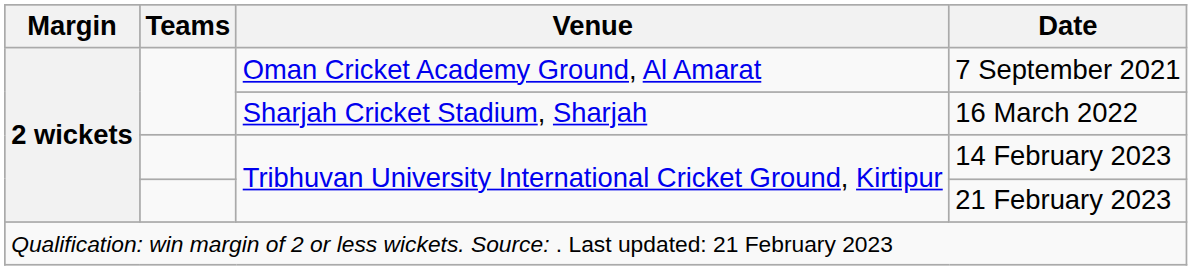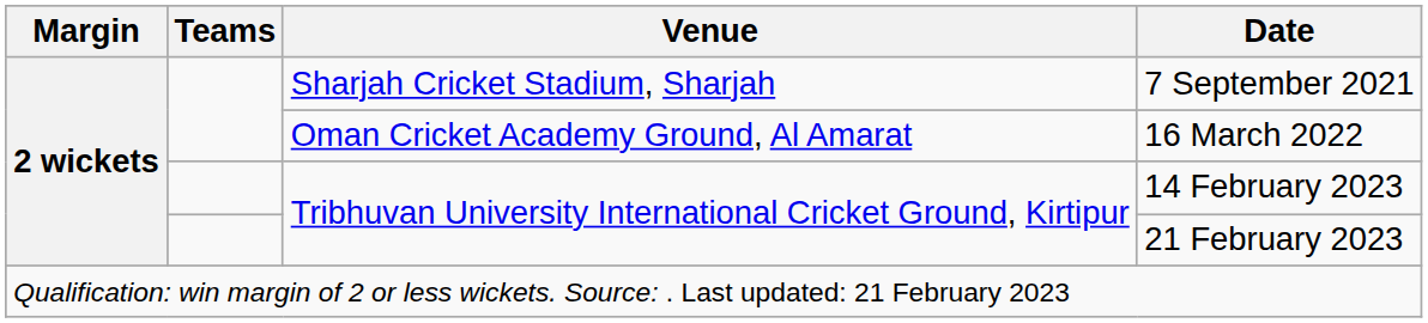 <table class="wikitable">
 <tr>
 <th>Margin</th>
 <th>Teams</th>
 <th>Venue</th>
 <th>Date</th>
 </tr>
 <tr>
 <th rowspan="4">2 wickets</th>
 <td rowspan="2"></td>
-<td><a href='#'>Oman Cricket Academy Ground</a>, <a href='#'>Al Amarat</a></td>
+<td><a href='#'>Sharjah Cricket Stadium</a>, <a href='#'>Sharjah</a></td>
 <td>7 September 2021</td>
 </tr>
 <tr>
-<td><a href='#'>Sharjah Cricket Stadium</a>, <a href='#'>Sharjah</a></td>
+<td><a href='#'>Oman Cricket Academy Ground</a>, <a href='#'>Al Amarat</a></td>
 <td>16 March 2022</td>
 </tr>
 <tr>
 <td></td>
 <td rowspan="2"><a href='#'>Tribhuvan University International Cricket Ground</a>, <a href='#'>Kirtipur</a></td>
 <td>14 February 2023</td>
 </tr>
 <tr>
 <td></td>
 <td>21 February 2023</td>
 </tr>
 <tr>
 <td colspan="4"><small><em>Qualification: win margin of 2 or less wickets. Source: </em>. Last updated: 21 February 2023</small></td>
 </tr>
 </table>
